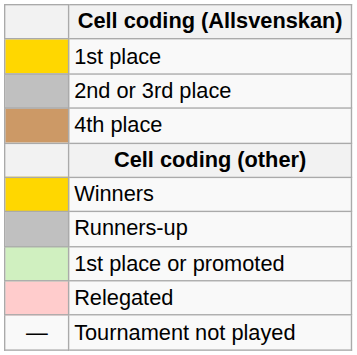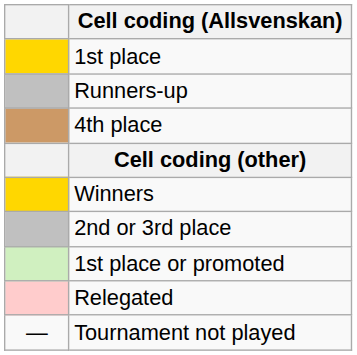 <table class="wikitable">
 <tr>
 <th style="width: 40px"></th>
 <th style="width: 200px">Cell coding (Allsvenskan)</th>
 </tr>
 <tr>
 <td style="background-color: gold"></td>
 <td>1st place</td>
 </tr>
 <tr>
 <td style="background-color: silver"></td>
-<td>2nd or 3rd place</td>
+<td>Runners-up</td>
 </tr>
 <tr>
 <td style="background-color: #CC9966"></td>
 <td>4th place</td>
 </tr>
 <tr>
 <th></th>
 <th>Cell coding (other)</th>
 </tr>
 <tr>
 <td style="background-color: gold"></td>
 <td>Winners</td>
 </tr>
 <tr>
 <td style="background-color: silver"></td>
-<td>Runners-up</td>
+<td>2nd or 3rd place</td>
 </tr>
 <tr>
 <td style="background-color: #D0F0C0"></td>
 <td>1st place or promoted</td>
 </tr>
 <tr>
 <td style="background-color: #FFCCCC"></td>
 <td>Relegated</td>
 </tr>
 <tr>
 <td style="text-align: center">—</td>
 <td>Tournament not played</td>
 </tr>
 </table>
